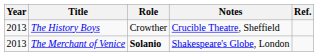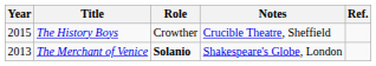 <table class="wikitable sortable">
 <tr>
 <th>Year</th>
 <th>Title</th>
 <th>Role</th>
 <th class="unsortable">Notes</th>
 <th>Ref.</th>
 </tr>
 <tr>
-<td>2013</td>
+<td>2015</td>
 <td><em><a href='#'>The History Boys</a></em></td>
 <td>Crowther</td>
 <td><a href='#'>Crucible Theatre</a>, Sheffield</td>
 <td></td>
 </tr>
 <tr>
 <td>2013</td>
 <td><em><a href='#'>The Merchant of Venice</a></em></td>
 <td><strong>Solanio</strong></td>
 <td><a href='#'>Shakespeare's Globe</a>, London</td>
 <td></td>
 </tr>
 </table>
